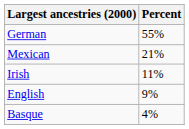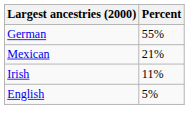 <table class="wikitable sortable collapsible" style="font-size: 90%;">
 <tr>
 <th>Largest ancestries (2000) </th>
 <th>Percent</th>
 </tr>
 <tr>
 <td><a href='#'>German</a></td>
 <td>55%</td>
 </tr>
 <tr>
 <td><a href='#'>Mexican</a></td>
 <td>21%</td>
 </tr>
 <tr>
 <td><a href='#'>Irish</a></td>
 <td>11%</td>
 </tr>
 <tr>
 <td><a href='#'>English</a></td>
-<td>9%</td>
-</tr>
-<tr>
-<td><a href='#'>Basque</a></td>
-<td>4%</td>
+<td>5%</td>
 </tr>
 </table>
